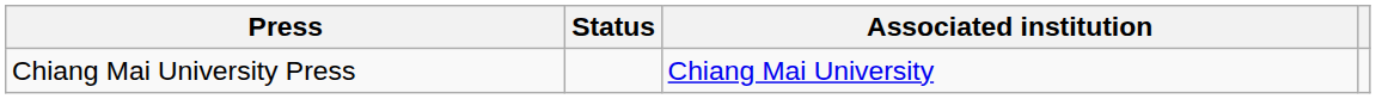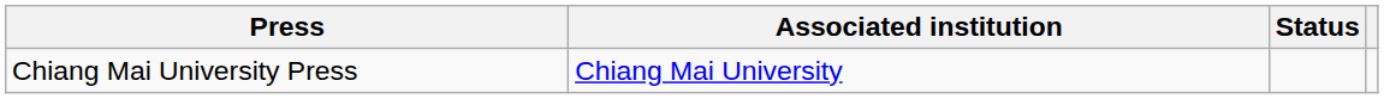 <table class="wikitable sortable">
 <tr>
 <th style="width:20em">Press</th>
+<th style="width:25em">Associated institution</th>
 <th>Status</th>
-<th style="width:25em">Associated institution</th>
 <th></th>
 </tr>
 <tr>
 <td>Chiang Mai University Press</td>
+<td><a href='#'>Chiang Mai University</a></td>
 <td></td>
-<td><a href='#'>Chiang Mai University</a></td>
 <td></td>
 </tr>
 </table>
